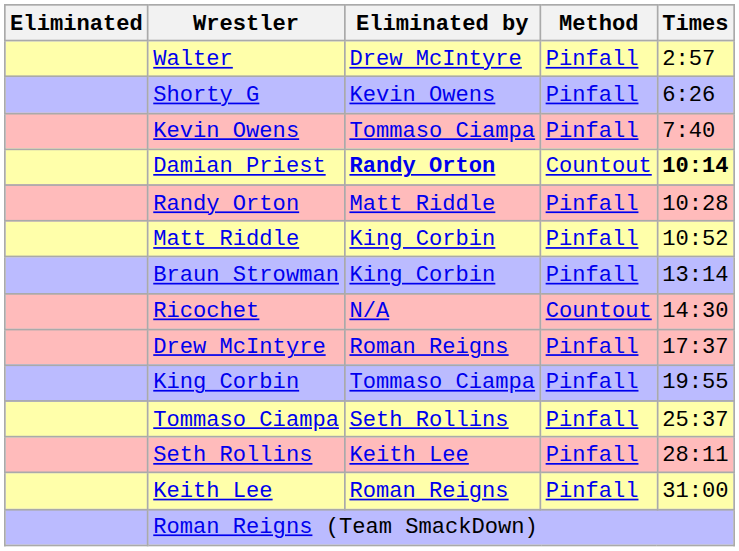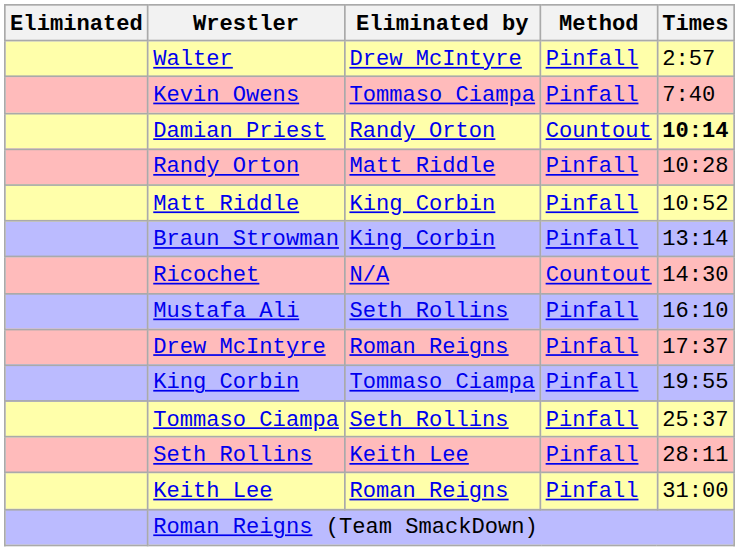 <table class="wikitable sortable">
 <tr>
 <th>Eliminated</th>
 <th>Wrestler</th>
 <th>Eliminated by</th>
 <th>Method</th>
 <th>Times</th>
 </tr>
 <tr style="background: #FFA;">
 <td></td>
 <td><a href='#'>Walter</a></td>
 <td><a href='#'>Drew McIntyre</a></td>
 <td><a href='#'>Pinfall</a></td>
 <td>2:57</td>
 </tr>
-<tr style="background: #BBF;">
-<td></td>
-<td><a href='#'>Shorty G</a></td>
-<td><a href='#'>Kevin Owens</a></td>
-<td><a href='#'>Pinfall</a></td>
-<td>6:26</td>
-</tr>
 <tr style="background: #FBB;">
 <td></td>
 <td><a href='#'>Kevin Owens</a></td>
 <td><a href='#'>Tommaso Ciampa</a></td>
 <td><a href='#'>Pinfall</a></td>
 <td>7:40</td>
 </tr>
 <tr style="background: #FFA;">
 <td></td>
 <td><a href='#'>Damian Priest</a></td>
-<td><strong><a href='#'>Randy Orton</a></strong></td>
+<td><a href='#'>Randy Orton</a></td>
 <td><a href='#'>Countout</a></td>
 <td><strong>10:14</strong></td>
 </tr>
 <tr style="background: #FBB;">
 <td></td>
 <td><a href='#'>Randy Orton</a></td>
 <td><a href='#'>Matt Riddle</a></td>
 <td><a href='#'>Pinfall</a></td>
 <td>10:28</td>
 </tr>
 <tr style="background: #FFA;">
 <td></td>
 <td><a href='#'>Matt Riddle</a></td>
 <td><a href='#'>King Corbin</a></td>
 <td><a href='#'>Pinfall</a></td>
 <td>10:52</td>
 </tr>
 <tr style="background: #BBF;">
 <td></td>
 <td><a href='#'>Braun Strowman</a></td>
 <td><a href='#'>King Corbin</a></td>
 <td><a href='#'>Pinfall</a></td>
 <td>13:14</td>
 </tr>
 <tr style="background: #FBB;">
 <td></td>
 <td><a href='#'>Ricochet</a></td>
 <td><a href='#'>N/A</a></td>
 <td><a href='#'>Countout</a></td>
 <td>14:30</td>
+</tr>
+<tr style="background: #BBF;">
+<td></td>
+<td><a href='#'>Mustafa Ali</a></td>
+<td><a href='#'>Seth Rollins</a></td>
+<td><a href='#'>Pinfall</a></td>
+<td>16:10</td>
 </tr>
 <tr style="background: #FBB;">
 <td></td>
 <td><a href='#'>Drew McIntyre</a></td>
 <td><a href='#'>Roman Reigns</a></td>
 <td><a href='#'>Pinfall</a></td>
 <td>17:37</td>
 </tr>
 <tr style="background: #BBF;">
 <td></td>
 <td><a href='#'>King Corbin</a></td>
 <td><a href='#'>Tommaso Ciampa</a></td>
 <td><a href='#'>Pinfall</a></td>
 <td>19:55</td>
 </tr>
 <tr style="background: #FFA;">
 <td></td>
 <td><a href='#'>Tommaso Ciampa</a></td>
 <td><a href='#'>Seth Rollins</a></td>
 <td><a href='#'>Pinfall</a></td>
 <td>25:37</td>
 </tr>
 <tr style="background: #FBB;">
 <td></td>
 <td><a href='#'>Seth Rollins</a></td>
 <td><a href='#'>Keith Lee</a></td>
 <td><a href='#'>Pinfall</a></td>
 <td>28:11</td>
 </tr>
 <tr style="background: #FFA;">
 <td></td>
 <td><a href='#'>Keith Lee</a></td>
 <td><a href='#'>Roman Reigns</a></td>
 <td><a href='#'>Pinfall</a></td>
 <td>31:00</td>
 </tr>
 <tr style="background: #BBF;">
 <td></td>
 <td colspan="4"><a href='#'>Roman Reigns</a> (Team SmackDown)</td>
 </tr>
 </table>
